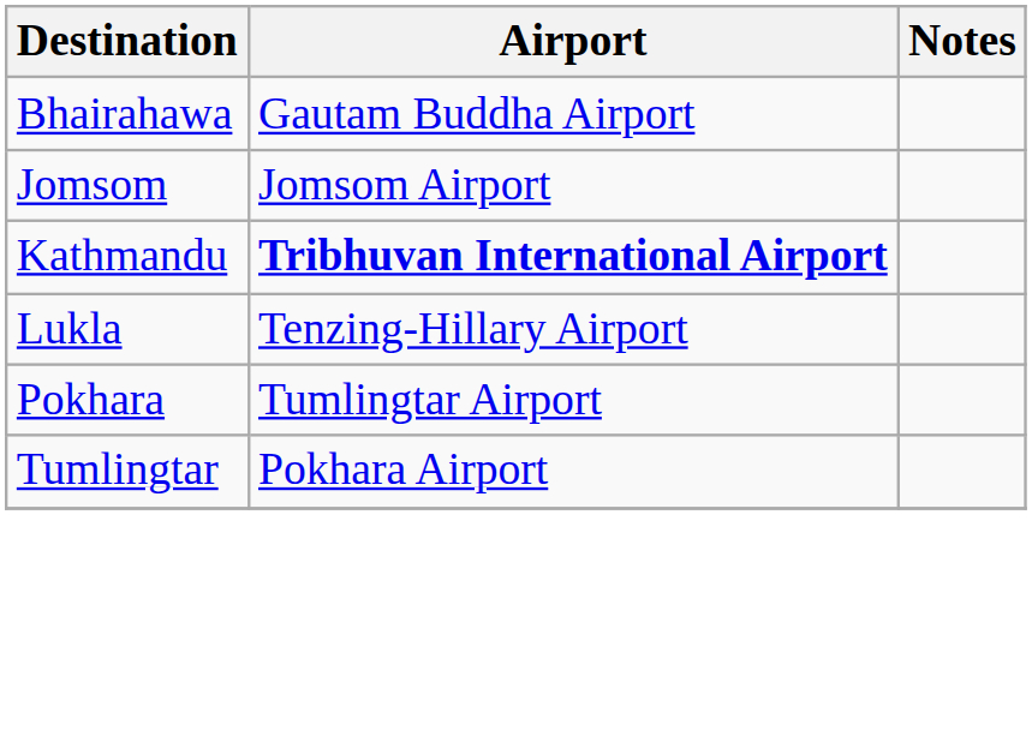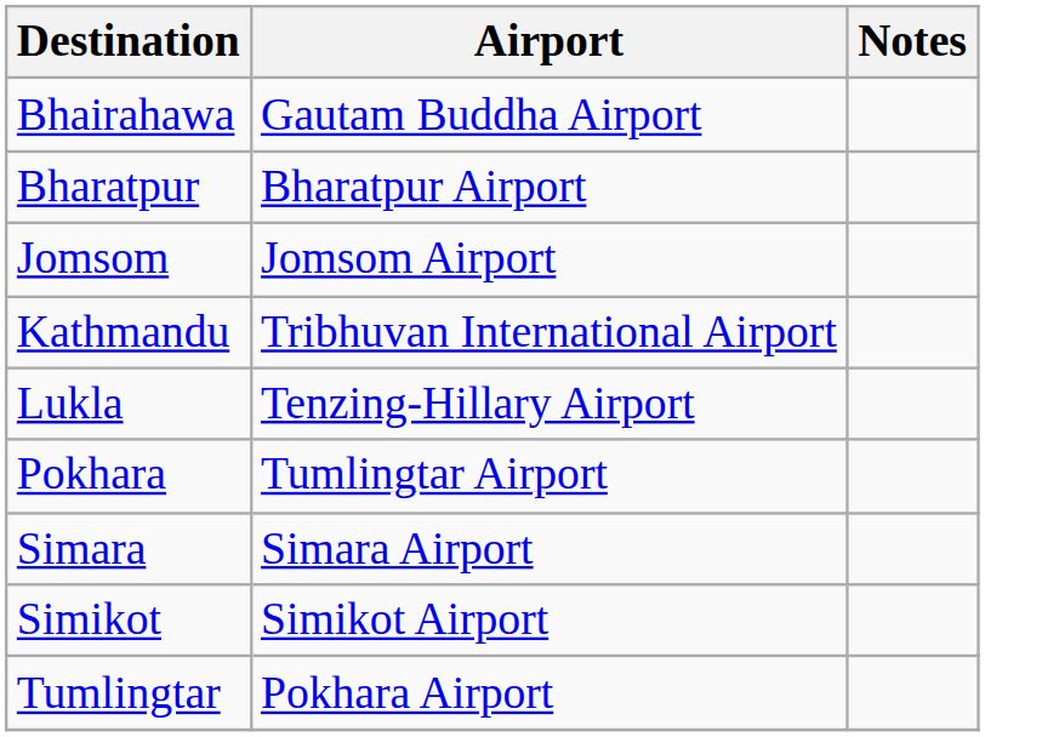 <table class="wikitable sortable">
 <tr>
 <th>Destination</th>
 <th>Airport</th>
 <th>Notes</th>
 </tr>
 <tr>
 <td><a href='#'>Bhairahawa</a></td>
 <td><a href='#'>Gautam Buddha Airport</a></td>
 <td></td>
 </tr>
 <tr>
+<td><a href='#'>Bharatpur</a></td>
+<td><a href='#'>Bharatpur Airport</a></td>
+<td></td>
+</tr>
+<tr>
 <td><a href='#'>Jomsom</a></td>
 <td><a href='#'>Jomsom Airport</a></td>
 <td></td>
 </tr>
 <tr>
 <td><a href='#'>Kathmandu</a></td>
-<td><strong><a href='#'>Tribhuvan International Airport</a></strong></td>
+<td><a href='#'>Tribhuvan International Airport</a></td>
 <td></td>
 </tr>
 <tr>
 <td><a href='#'>Lukla</a></td>
 <td><a href='#'>Tenzing-Hillary Airport</a></td>
 <td></td>
 </tr>
 <tr>
 <td><a href='#'>Pokhara</a></td>
 <td><a href='#'>Tumlingtar Airport</a></td>
 <td></td>
 </tr>
 <tr>
+<td><a href='#'>Simara</a></td>
+<td><a href='#'>Simara Airport</a></td>
+<td></td>
+</tr>
+<tr>
+<td><a href='#'>Simikot</a></td>
+<td><a href='#'>Simikot Airport</a></td>
+<td></td>
+</tr>
+<tr>
 <td><a href='#'>Tumlingtar</a></td>
 <td><a href='#'>Pokhara Airport</a></td>
 <td></td>
 </tr>
 <tr>
 </tr>
 </table>
